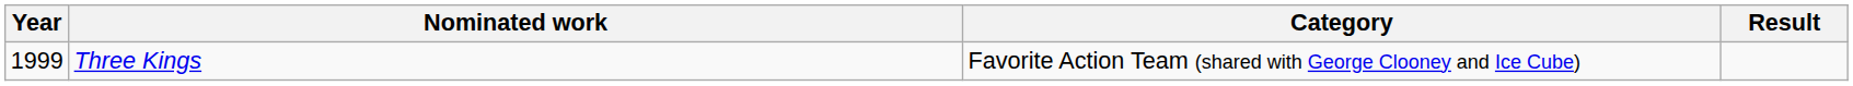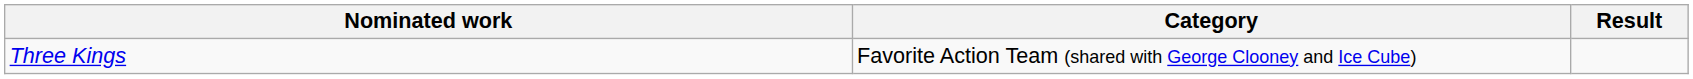 <table class=wikitable>
 <tr>
-<th scope="col" style="width:1em;">Year</th>
 <th scope="col" style="width:39em;">Nominated work</th>
 <th scope="col" style="width:33em;">Category</th>
 <th scope="col" style="width:5em;">Result</th>
 </tr>
 <tr>
-<td>1999</td>
 <td><em><a href='#'>Three Kings</a></em></td>
 <td>Favorite Action Team <small>(shared with <a href='#'>George Clooney</a> and <a href='#'>Ice Cube</a>)</small></td>
 <td></td>
 </tr>
 </table>
